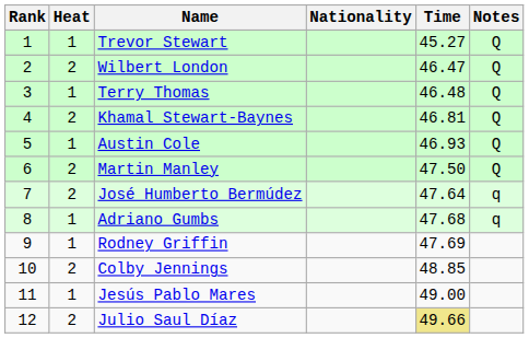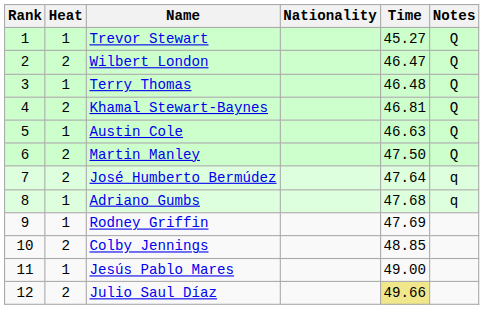 <table class="wikitable sortable" style="text-align:center">
 <tr>
 <th>Rank</th>
 <th>Heat</th>
 <th>Name</th>
 <th>Nationality</th>
 <th>Time</th>
 <th>Notes</th>
 </tr>
 <tr bgcolor=ccffcc>
 <td>1</td>
 <td>1</td>
 <td align=left><a href='#'>Trevor Stewart</a></td>
 <td align=left></td>
 <td>45.27</td>
 <td>Q</td>
 </tr>
 <tr bgcolor=ccffcc>
 <td>2</td>
 <td>2</td>
 <td align=left><a href='#'>Wilbert London</a></td>
 <td align=left></td>
 <td>46.47</td>
 <td>Q</td>
 </tr>
 <tr bgcolor=ccffcc>
 <td>3</td>
 <td>1</td>
 <td align=left><a href='#'>Terry Thomas</a></td>
 <td align=left></td>
 <td>46.48</td>
 <td>Q</td>
 </tr>
 <tr bgcolor=ccffcc>
 <td>4</td>
 <td>2</td>
 <td align=left><a href='#'>Khamal Stewart-Baynes</a></td>
 <td align=left></td>
 <td>46.81</td>
 <td>Q</td>
 </tr>
 <tr bgcolor=ccffcc>
 <td>5</td>
 <td>1</td>
 <td align=left><a href='#'>Austin Cole</a></td>
 <td align=left></td>
-<td>46.93</td>
+<td>46.63</td>
 <td>Q</td>
 </tr>
 <tr bgcolor=ccffcc>
 <td>6</td>
 <td>2</td>
 <td align=left><a href='#'>Martin Manley</a></td>
 <td align=left></td>
 <td>47.50</td>
 <td>Q</td>
 </tr>
 <tr bgcolor=ddffdd>
 <td>7</td>
 <td>2</td>
 <td align=left><a href='#'>José Humberto Bermúdez</a></td>
 <td align=left></td>
 <td>47.64</td>
 <td>q</td>
 </tr>
 <tr bgcolor=ddffdd>
 <td>8</td>
 <td>1</td>
 <td align=left><a href='#'>Adriano Gumbs</a></td>
 <td align=left></td>
 <td>47.68</td>
 <td>q</td>
 </tr>
 <tr>
 <td>9</td>
 <td>1</td>
 <td align=left><a href='#'>Rodney Griffin</a></td>
 <td align=left></td>
 <td>47.69</td>
 <td></td>
 </tr>
 <tr>
 <td>10</td>
 <td>2</td>
 <td align=left><a href='#'>Colby Jennings</a></td>
 <td align=left></td>
 <td>48.85</td>
 <td></td>
 </tr>
 <tr>
 <td>11</td>
 <td>1</td>
 <td align=left><a href='#'>Jesús Pablo Mares</a></td>
 <td align=left></td>
 <td>49.00</td>
 <td></td>
 </tr>
 <tr>
 <td>12</td>
 <td>2</td>
 <td align=left><a href='#'>Julio Saul Díaz</a></td>
 <td align=left></td>
 <td style="background: khaki;">49.66</td>
 <td></td>
 </tr>
 </table>
